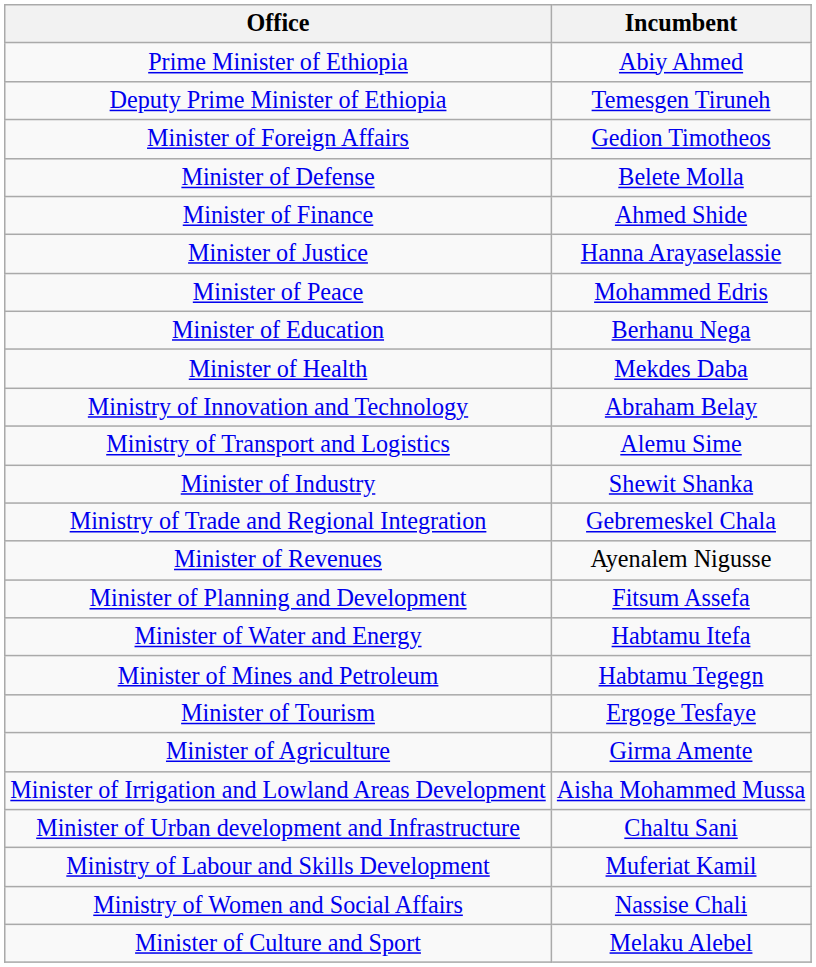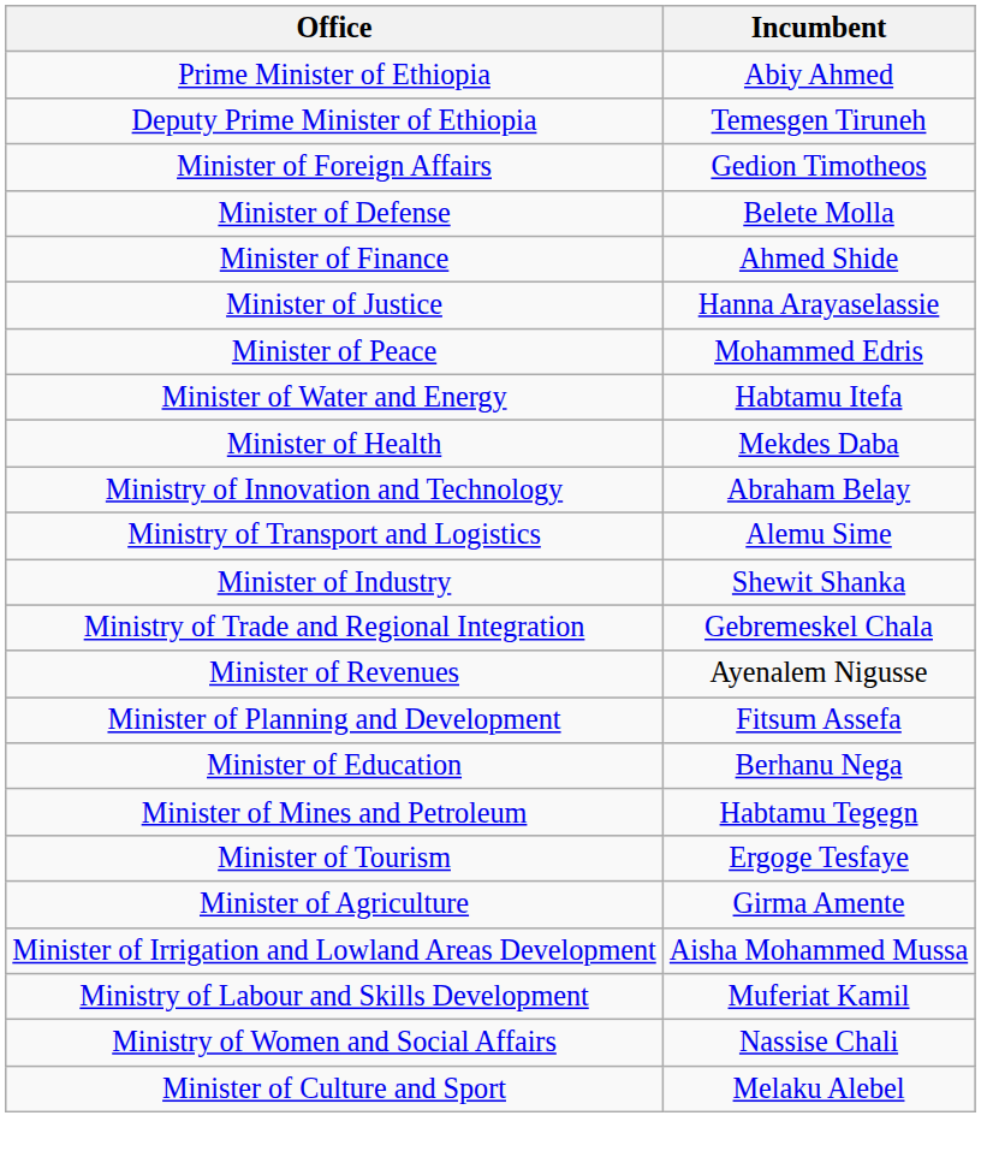 <table class="wikitable sortable mw-collapsible" style="text-align:center">
 <tr>
 <th scope="col">Office<br></th>
 <th scope="col">Incumbent</th>
 </tr>
 <tr>
 <td><a href='#'>Prime Minister of Ethiopia</a></td>
 <td><a href='#'>Abiy Ahmed</a></td>
 </tr>
 <tr>
 <td><a href='#'>Deputy Prime Minister of Ethiopia</a></td>
 <td><a href='#'>Temesgen Tiruneh</a></td>
 </tr>
 <tr>
 <td><a href='#'>Minister of Foreign Affairs</a></td>
 <td><a href='#'>Gedion Timotheos</a></td>
 </tr>
 <tr>
 <td><a href='#'>Minister of Defense</a></td>
 <td><a href='#'>Belete Molla</a></td>
 </tr>
 <tr>
 <td><a href='#'>Minister of Finance</a></td>
 <td><a href='#'>Ahmed Shide</a></td>
 </tr>
 <tr>
 <td><a href='#'>Minister of Justice</a></td>
 <td><a href='#'>Hanna Arayaselassie</a></td>
 </tr>
 <tr>
 <td><a href='#'>Minister of Peace</a></td>
 <td><a href='#'>Mohammed Edris</a></td>
 </tr>
 <tr>
-<td><a href='#'>Minister of Education</a></td>
-<td><a href='#'>Berhanu Nega</a></td>
+<td><a href='#'>Minister of Water and Energy</a></td>
+<td><a href='#'>Habtamu Itefa</a></td>
 </tr>
 <tr>
 <td><a href='#'>Minister of Health</a></td>
 <td><a href='#'>Mekdes Daba</a></td>
 </tr>
 <tr>
 <td><a href='#'>Ministry of Innovation and Technology</a></td>
 <td><a href='#'>Abraham Belay</a></td>
 </tr>
 <tr>
 <td><a href='#'>Ministry of Transport and Logistics</a></td>
 <td><a href='#'>Alemu Sime</a></td>
 </tr>
 <tr>
 <td><a href='#'>Minister of Industry</a></td>
 <td><a href='#'>Shewit Shanka</a></td>
 </tr>
 <tr>
 <td><a href='#'>Ministry of Trade and Regional Integration</a></td>
 <td><a href='#'>Gebremeskel Chala</a></td>
 </tr>
 <tr>
 <td><a href='#'> Minister of Revenues</a></td>
 <td>Ayenalem Nigusse</td>
 </tr>
 <tr>
 <td><a href='#'> Minister of Planning and Development</a></td>
 <td><a href='#'>Fitsum Assefa</a></td>
 </tr>
 <tr>
-<td><a href='#'>Minister of Water and Energy</a></td>
-<td><a href='#'>Habtamu Itefa</a></td>
+<td><a href='#'>Minister of Education</a></td>
+<td><a href='#'>Berhanu Nega</a></td>
 </tr>
 <tr>
 <td><a href='#'>Minister of Mines and Petroleum</a></td>
 <td><a href='#'>Habtamu Tegegn</a></td>
 </tr>
 <tr>
 <td><a href='#'>Minister of Tourism</a></td>
 <td><a href='#'>Ergoge Tesfaye</a></td>
 </tr>
 <tr>
 <td><a href='#'>Minister of Agriculture</a></td>
 <td><a href='#'>Girma Amente</a></td>
 </tr>
 <tr>
 <td><a href='#'>Minister of Irrigation and Lowland Areas Development</a></td>
 <td><a href='#'>Aisha Mohammed Mussa</a></td>
 </tr>
 <tr>
-<td><a href='#'>Minister of Urban development and Infrastructure</a></td>
-<td><a href='#'>Chaltu Sani</a></td>
-</tr>
-<tr>
 <td><a href='#'>Ministry of Labour and Skills Development</a></td>
 <td><a href='#'>Muferiat Kamil</a></td>
 </tr>
 <tr>
 <td><a href='#'>Ministry of Women and Social Affairs</a></td>
 <td><a href='#'>Nassise Chali</a></td>
 </tr>
 <tr>
 <td><a href='#'>Minister of Culture and Sport</a></td>
 <td><a href='#'>Melaku Alebel</a></td>
 </tr>
 </table>
